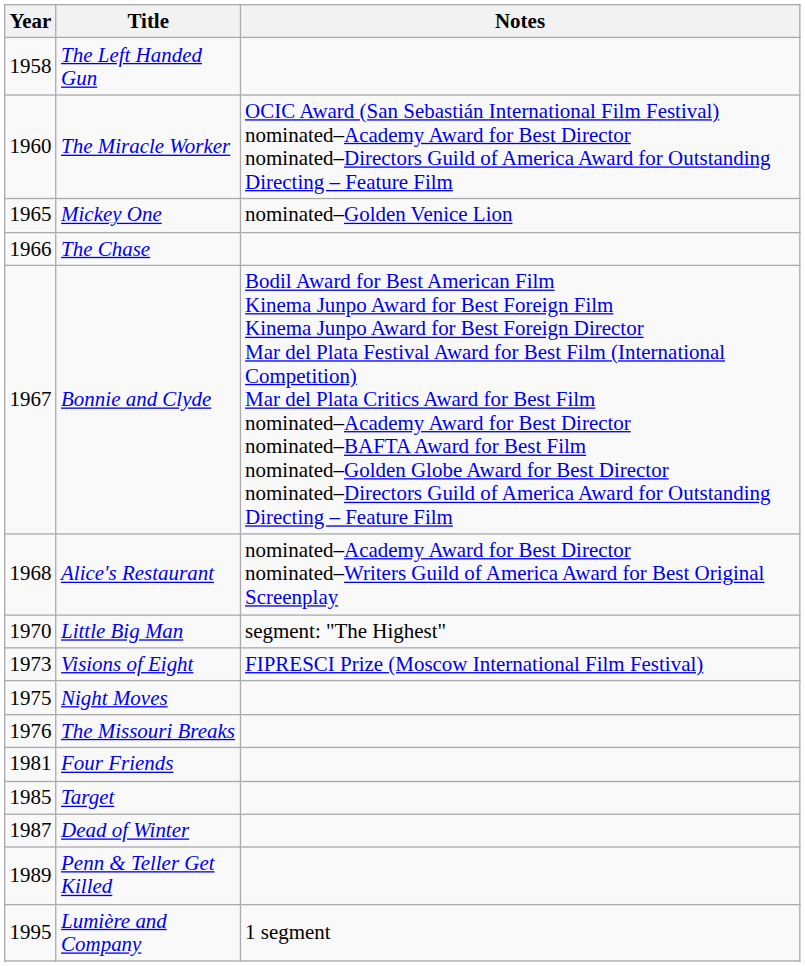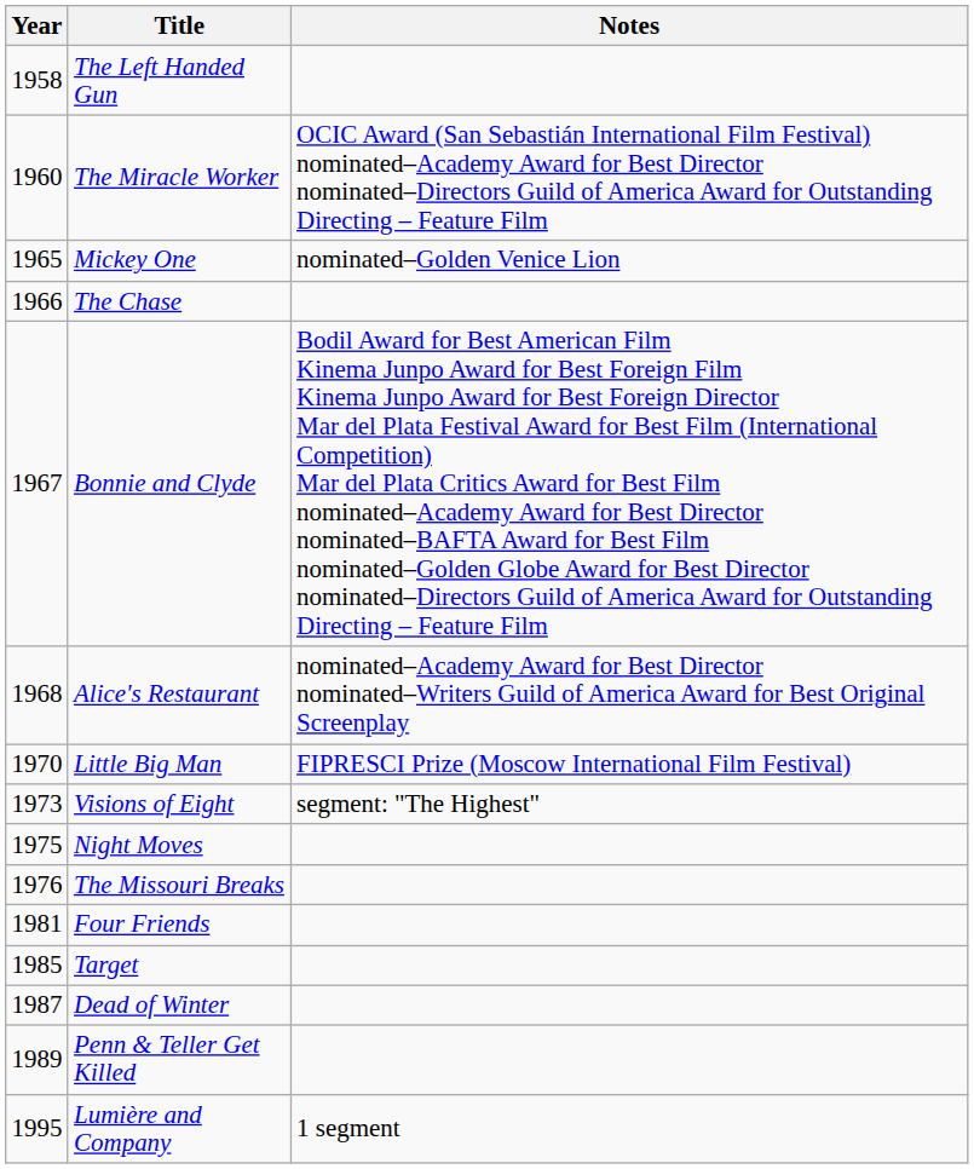 <table class="wikitable sortable">
 <tr>
 <th>Year</th>
 <th>Title</th>
 <th class="unsortable">Notes</th>
 </tr>
 <tr>
 <td>1958</td>
 <td><em><a href='#'>The Left Handed Gun</a></em></td>
 <td></td>
 </tr>
 <tr>
 <td>1960</td>
 <td><em><a href='#'>The Miracle Worker</a></em></td>
 <td><a href='#'>OCIC Award (San Sebastián International Film Festival)</a><br>nominated–<a href='#'>Academy Award for Best Director</a><br>nominated–<a href='#'>Directors Guild of America Award for Outstanding Directing – Feature Film</a></td>
 </tr>
 <tr>
 <td>1965</td>
 <td><em><a href='#'>Mickey One</a></em></td>
 <td>nominated–<a href='#'>Golden Venice Lion</a></td>
 </tr>
 <tr>
 <td>1966</td>
 <td><em><a href='#'>The Chase</a></em></td>
 <td></td>
 </tr>
 <tr>
 <td>1967</td>
 <td><em><a href='#'>Bonnie and Clyde</a></em></td>
 <td><a href='#'>Bodil Award for Best American Film</a><br><a href='#'>Kinema Junpo Award for Best Foreign Film</a><br><a href='#'>Kinema Junpo Award for Best Foreign Director</a><br><a href='#'>Mar del Plata Festival Award for Best Film (International Competition)</a><br><a href='#'>Mar del Plata Critics Award for Best Film</a><br>nominated–<a href='#'>Academy Award for Best Director</a><br>nominated–<a href='#'>BAFTA Award for Best Film</a><br>nominated–<a href='#'>Golden Globe Award for Best Director</a><br>nominated–<a href='#'>Directors Guild of America Award for Outstanding Directing – Feature Film</a></td>
 </tr>
 <tr>
 <td>1968</td>
 <td><em><a href='#'>Alice's Restaurant</a></em></td>
 <td>nominated–<a href='#'>Academy Award for Best Director</a> <br> nominated–<a href='#'>Writers Guild of America Award for Best Original Screenplay</a></td>
 </tr>
 <tr>
 <td>1970</td>
 <td><em><a href='#'>Little Big Man</a></em></td>
-<td>segment: "The Highest"</td>
+<td><a href='#'>FIPRESCI Prize (Moscow International Film Festival)</a></td>
 </tr>
 <tr>
 <td>1973</td>
 <td><em><a href='#'>Visions of Eight</a></em></td>
-<td><a href='#'>FIPRESCI Prize (Moscow International Film Festival)</a></td>
+<td>segment: "The Highest"</td>
 </tr>
 <tr>
 <td>1975</td>
 <td><em><a href='#'>Night Moves</a></em></td>
 <td></td>
 </tr>
 <tr>
 <td>1976</td>
 <td><em><a href='#'>The Missouri Breaks</a></em></td>
 <td></td>
 </tr>
 <tr>
 <td>1981</td>
 <td><em><a href='#'>Four Friends</a></em></td>
 <td></td>
 </tr>
 <tr>
 <td>1985</td>
 <td><em><a href='#'>Target</a></em></td>
 <td></td>
 </tr>
 <tr>
 <td>1987</td>
 <td><em><a href='#'>Dead of Winter</a></em></td>
 <td></td>
 </tr>
 <tr>
 <td>1989</td>
 <td><em><a href='#'>Penn & Teller Get Killed</a></em></td>
 <td></td>
 </tr>
 <tr>
 <td>1995</td>
 <td><em><a href='#'>Lumière and Company</a></em></td>
 <td>1 segment</td>
 </tr>
 </table>
